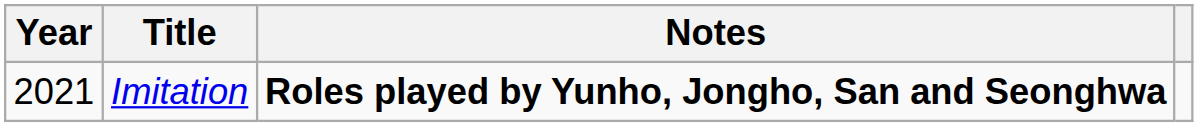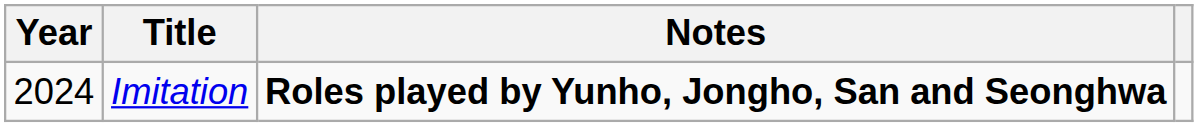 <table class="wikitable plainrowheaders" style="text-align:center; table-layout:fixed; margin-right:0">
 <tr>
 <th scope="col">Year</th>
 <th scope="col">Title</th>
 <th scope="col">Notes</th>
 <th></th>
 </tr>
 <tr>
-<td>2021</td>
+<td>2024</td>
 <td><em><a href='#'>Imitation</a></em></td>
 <td><strong>Roles played by Yunho, Jongho, San and Seonghwa</strong></td>
 <td></td>
 </tr>
 </table>
